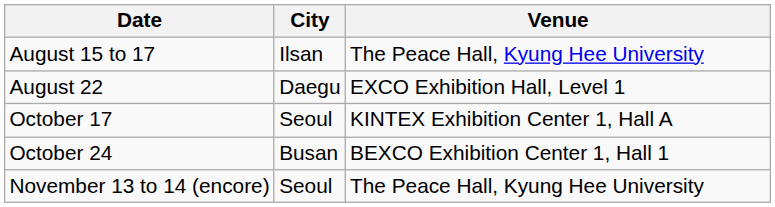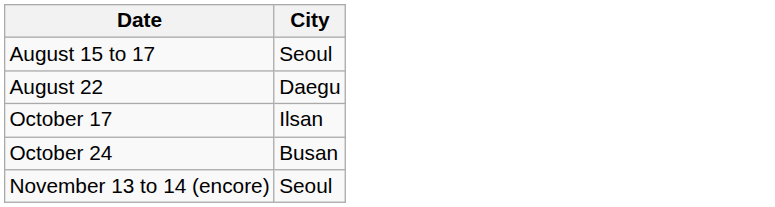 <table class="wikitable">
 <tr>
 <th>Date</th>
 <th>City</th>
-<th scope="col" style="width:20em;">Venue</th>
 </tr>
 <tr>
 <td>August 15 to 17</td>
-<td>Ilsan</td>
-<td>The Peace Hall, <a href='#'>Kyung Hee University</a></td>
+<td>Seoul</td>
 </tr>
 <tr>
 <td>August 22</td>
 <td>Daegu</td>
-<td>EXCO Exhibition Hall, Level 1</td>
 </tr>
 <tr>
 <td>October 17</td>
-<td>Seoul</td>
-<td>KINTEX Exhibition Center 1, Hall A</td>
+<td>Ilsan</td>
 </tr>
 <tr>
 <td>October 24</td>
 <td>Busan</td>
-<td>BEXCO Exhibition Center 1, Hall 1</td>
 </tr>
 <tr>
 <td>November 13 to 14 (encore)</td>
 <td>Seoul</td>
-<td>The Peace Hall, Kyung Hee University</td>
 </tr>
 </table>
